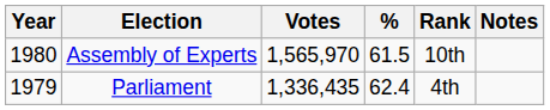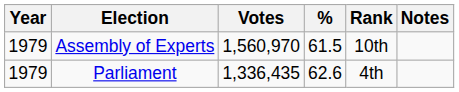 <table class="wikitable" style="text-align:center;">
 <tr>
 <th>Year</th>
 <th>Election</th>
 <th>Votes</th>
 <th>%</th>
 <th>Rank</th>
 <th>Notes</th>
 </tr>
 <tr>
-<td>1980</td>
+<td>1979</td>
 <td><a href='#'>Assembly of Experts</a></td>
-<td>1,565,970</td>
+<td>1,560,970</td>
 <td>61.5</td>
 <td>10th</td>
 <td></td>
 </tr>
 <tr>
 <td>1979</td>
 <td><a href='#'>Parliament</a></td>
 <td>1,336,435</td>
-<td>62.4</td>
+<td>62.6</td>
 <td>4th</td>
 <td></td>
 </tr>
 </table>
